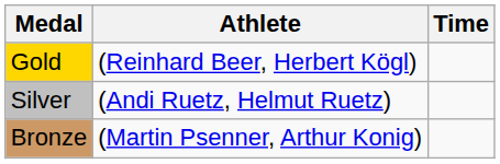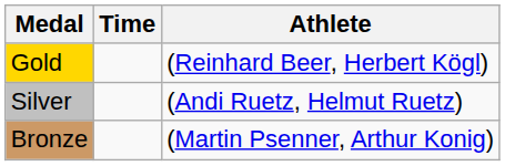 <table class="wikitable">
 <tr>
 <th>Medal</th>
+<th>Time</th>
 <th>Athlete</th>
-<th>Time</th>
 </tr>
 <tr>
 <td bgcolor="gold">Gold</td>
+<td></td>
 <td> (<a href='#'>Reinhard Beer</a>, <a href='#'>Herbert Kögl</a>)</td>
-<td></td>
 </tr>
 <tr>
 <td bgcolor="silver">Silver</td>
+<td></td>
 <td> (<a href='#'>Andi Ruetz</a>, <a href='#'>Helmut Ruetz</a>)</td>
-<td></td>
 </tr>
 <tr>
 <td bgcolor="CC9966">Bronze</td>
+<td></td>
 <td> (<a href='#'>Martin Psenner</a>, <a href='#'>Arthur Konig</a>)</td>
-<td></td>
 </tr>
 </table>
